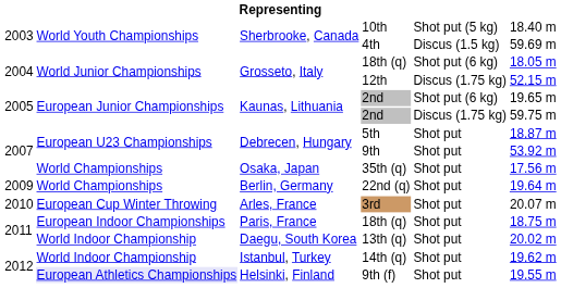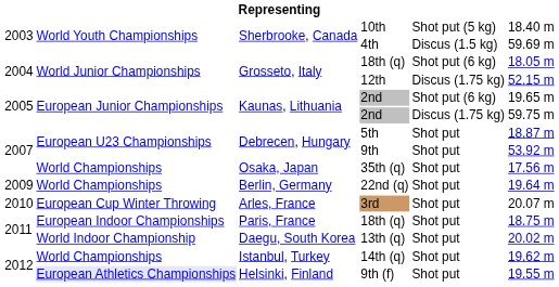 <table>
 <tr>
 <th colspan="6">Representing </th>
 </tr>
 <tr>
 <td rowspan=2>2003</td>
 <td rowspan=2><a href='#'>World Youth Championships</a></td>
 <td rowspan=2><a href='#'>Sherbrooke</a>, <a href='#'>Canada</a></td>
 <td>10th</td>
 <td>Shot put (5 kg)</td>
 <td>18.40 m</td>
 </tr>
 <tr>
 <td>4th</td>
 <td>Discus (1.5 kg)</td>
 <td>59.69 m</td>
 </tr>
 <tr>
 <td rowspan=2>2004</td>
 <td rowspan=2><a href='#'>World Junior Championships</a></td>
 <td rowspan=2><a href='#'>Grosseto</a>, <a href='#'>Italy</a></td>
 <td>18th (q)</td>
 <td>Shot put (6 kg)</td>
 <td><a href='#'>18.05 m</a></td>
 </tr>
 <tr>
 <td>12th</td>
 <td>Discus (1.75 kg)</td>
 <td><a href='#'>52.15 m</a></td>
 </tr>
 <tr>
 <td rowspan=2>2005</td>
 <td rowspan=2><a href='#'>European Junior Championships</a></td>
 <td rowspan=2><a href='#'>Kaunas</a>, <a href='#'>Lithuania</a></td>
 <td bgcolor="silver">2nd</td>
 <td>Shot put (6 kg)</td>
 <td>19.65 m</td>
 </tr>
 <tr>
 <td bgcolor="silver">2nd</td>
 <td>Discus (1.75 kg)</td>
 <td>59.75 m</td>
 </tr>
 <tr>
 <td rowspan=3>2007</td>
 <td rowspan=2><a href='#'>European U23 Championships</a></td>
 <td rowspan=2><a href='#'>Debrecen</a>, <a href='#'>Hungary</a></td>
 <td>5th</td>
 <td>Shot put</td>
 <td><a href='#'>18.87 m</a></td>
 </tr>
 <tr>
 <td>9th</td>
 <td>Shot put</td>
 <td><a href='#'>53.92 m</a></td>
 </tr>
 <tr>
 <td><a href='#'>World Championships</a></td>
 <td><a href='#'>Osaka, Japan</a></td>
 <td>35th (q)</td>
 <td>Shot put</td>
 <td><a href='#'>17.56 m</a></td>
 </tr>
 <tr>
 <td>2009</td>
 <td><a href='#'>World Championships</a></td>
 <td><a href='#'>Berlin, Germany</a></td>
 <td>22nd (q)</td>
 <td>Shot put</td>
 <td><a href='#'>19.64 m</a></td>
 </tr>
 <tr>
 <td>2010</td>
 <td><a href='#'>European Cup Winter Throwing</a></td>
 <td><a href='#'>Arles, France</a></td>
 <td bgcolor="cc9966">3rd</td>
 <td>Shot put</td>
 <td>20.07 m</td>
 </tr>
 <tr>
 <td rowspan=2>2011</td>
 <td><a href='#'>European Indoor Championships</a></td>
 <td><a href='#'>Paris, France</a></td>
 <td>18th (q)</td>
 <td>Shot put</td>
 <td><a href='#'>18.75 m</a></td>
 </tr>
 <tr>
 <td><a href='#'>World Indoor Championship</a></td>
 <td><a href='#'>Daegu, South Korea</a></td>
 <td>13th (q)</td>
 <td>Shot put</td>
 <td><a href='#'>20.02 m</a></td>
 </tr>
 <tr>
 <td rowspan=2>2012</td>
-<td><a href='#'>World Indoor Championship</a></td>
+<td><a href='#'>World Championships</a></td>
 <td><a href='#'>Istanbul</a>, <a href='#'>Turkey</a></td>
 <td>14th (q)</td>
 <td>Shot put</td>
 <td><a href='#'>19.62 m</a></td>
 </tr>
 <tr>
 <td style="background: lavender;"><a href='#'>European Athletics Championships</a></td>
 <td><a href='#'>Helsinki</a>, <a href='#'>Finland</a></td>
 <td>9th (f)</td>
 <td>Shot put</td>
 <td><a href='#'>19.55 m</a></td>
 </tr>
 </table>
